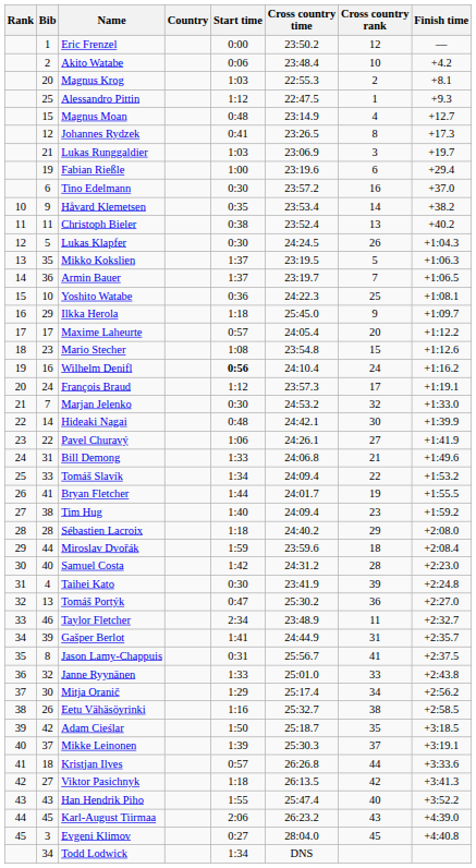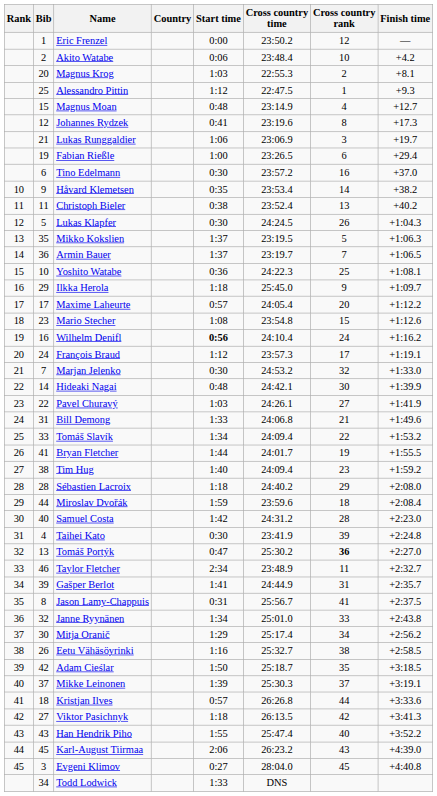 <table class="wikitable sortable" style="text-align:center">
 <tr>
 <th>Rank</th>
 <th>Bib</th>
 <th>Name</th>
 <th>Country</th>
 <th>Start time</th>
 <th>Cross country<br> time</th>
 <th>Cross country <br>rank</th>
 <th>Finish time</th>
 </tr>
 <tr>
 <td></td>
 <td>1</td>
 <td align="left"><a href='#'>Eric Frenzel</a></td>
 <td align="left"></td>
 <td>0:00</td>
 <td>23:50.2</td>
 <td>12</td>
 <td>—</td>
 </tr>
 <tr>
 <td></td>
 <td>2</td>
 <td align="left"><a href='#'>Akito Watabe</a></td>
 <td align="left"></td>
 <td>0:06</td>
 <td>23:48.4</td>
 <td>10</td>
 <td>+4.2</td>
 </tr>
 <tr>
 <td></td>
 <td>20</td>
 <td align="left"><a href='#'>Magnus Krog</a></td>
 <td align="left"></td>
 <td>1:03</td>
 <td>22:55.3</td>
 <td>2</td>
 <td>+8.1</td>
 </tr>
 <tr>
 <td></td>
 <td>25</td>
 <td align="left"><a href='#'>Alessandro Pittin</a></td>
 <td align="left"></td>
 <td>1:12</td>
 <td>22:47.5</td>
 <td>1</td>
 <td>+9.3</td>
 </tr>
 <tr>
 <td></td>
 <td>15</td>
 <td align="left"><a href='#'>Magnus Moan</a></td>
 <td align="left"></td>
 <td>0:48</td>
 <td>23:14.9</td>
 <td>4</td>
 <td>+12.7</td>
 </tr>
 <tr>
 <td></td>
 <td>12</td>
 <td align="left"><a href='#'>Johannes Rydzek</a></td>
 <td align="left"></td>
 <td>0:41</td>
-<td>23:26.5</td>
+<td>23:19.6</td>
 <td>8</td>
 <td>+17.3</td>
 </tr>
 <tr>
 <td></td>
 <td>21</td>
 <td align="left"><a href='#'>Lukas Runggaldier</a></td>
 <td align="left"></td>
-<td>1:03</td>
+<td>1:06</td>
 <td>23:06.9</td>
 <td>3</td>
 <td>+19.7</td>
 </tr>
 <tr>
 <td></td>
 <td>19</td>
 <td align="left"><a href='#'>Fabian Rießle</a></td>
 <td align="left"></td>
 <td>1:00</td>
-<td>23:19.6</td>
+<td>23:26.5</td>
 <td>6</td>
 <td>+29.4</td>
 </tr>
 <tr>
 <td></td>
 <td>6</td>
 <td align="left"><a href='#'>Tino Edelmann</a></td>
 <td align="left"></td>
 <td>0:30</td>
 <td>23:57.2</td>
 <td>16</td>
 <td>+37.0</td>
 </tr>
 <tr>
 <td>10</td>
 <td>9</td>
 <td align="left"><a href='#'>Håvard Klemetsen</a></td>
 <td align="left"></td>
 <td>0:35</td>
 <td>23:53.4</td>
 <td>14</td>
 <td>+38.2</td>
 </tr>
 <tr>
 <td>11</td>
 <td>11</td>
 <td align="left"><a href='#'>Christoph Bieler</a></td>
 <td align="left"></td>
 <td>0:38</td>
 <td>23:52.4</td>
 <td>13</td>
 <td>+40.2</td>
 </tr>
 <tr>
 <td>12</td>
 <td>5</td>
 <td align="left"><a href='#'>Lukas Klapfer</a></td>
 <td align="left"></td>
 <td>0:30</td>
 <td>24:24.5</td>
 <td>26</td>
 <td>+1:04.3</td>
 </tr>
 <tr>
 <td>13</td>
 <td>35</td>
 <td align="left"><a href='#'>Mikko Kokslien</a></td>
 <td align="left"></td>
 <td>1:37</td>
 <td>23:19.5</td>
 <td>5</td>
 <td>+1:06.3</td>
 </tr>
 <tr>
 <td>14</td>
 <td>36</td>
 <td align="left"><a href='#'>Armin Bauer</a></td>
 <td align="left"></td>
 <td>1:37</td>
 <td>23:19.7</td>
 <td>7</td>
 <td>+1:06.5</td>
 </tr>
 <tr>
 <td>15</td>
 <td>10</td>
 <td align="left"><a href='#'>Yoshito Watabe</a></td>
 <td align="left"></td>
 <td>0:36</td>
 <td>24:22.3</td>
 <td>25</td>
 <td>+1:08.1</td>
 </tr>
 <tr>
 <td>16</td>
 <td>29</td>
 <td align="left"><a href='#'>Ilkka Herola</a></td>
 <td align="left"></td>
 <td>1:18</td>
 <td>25:45.0</td>
 <td>9</td>
 <td>+1:09.7</td>
 </tr>
 <tr>
 <td>17</td>
 <td>17</td>
 <td align="left"><a href='#'>Maxime Laheurte</a></td>
 <td align="left"></td>
 <td>0:57</td>
 <td>24:05.4</td>
 <td>20</td>
 <td>+1:12.2</td>
 </tr>
 <tr>
 <td>18</td>
 <td>23</td>
 <td align="left"><a href='#'>Mario Stecher</a></td>
 <td align="left"></td>
 <td>1:08</td>
 <td>23:54.8</td>
 <td>15</td>
 <td>+1:12.6</td>
 </tr>
 <tr>
 <td>19</td>
 <td>16</td>
 <td align="left"><a href='#'>Wilhelm Denifl</a></td>
 <td align="left"></td>
 <td><strong>0:56</strong></td>
 <td>24:10.4</td>
 <td>24</td>
 <td>+1:16.2</td>
 </tr>
 <tr>
 <td>20</td>
 <td>24</td>
 <td align="left"><a href='#'>François Braud</a></td>
 <td align="left"></td>
 <td>1:12</td>
 <td>23:57.3</td>
 <td>17</td>
 <td>+1:19.1</td>
 </tr>
 <tr>
 <td>21</td>
 <td>7</td>
 <td align="left"><a href='#'>Marjan Jelenko</a></td>
 <td align="left"></td>
 <td>0:30</td>
 <td>24:53.2</td>
 <td>32</td>
 <td>+1:33.0</td>
 </tr>
 <tr>
 <td>22</td>
 <td>14</td>
 <td align="left"><a href='#'>Hideaki Nagai</a></td>
 <td align="left"></td>
 <td>0:48</td>
 <td>24:42.1</td>
 <td>30</td>
 <td>+1:39.9</td>
 </tr>
 <tr>
 <td>23</td>
 <td>22</td>
 <td align="left"><a href='#'>Pavel Churavý</a></td>
 <td align="left"></td>
-<td>1:06</td>
+<td>1:03</td>
 <td>24:26.1</td>
 <td>27</td>
 <td>+1:41.9</td>
 </tr>
 <tr>
 <td>24</td>
 <td>31</td>
 <td align="left"><a href='#'>Bill Demong</a></td>
 <td align="left"></td>
 <td>1:33</td>
 <td>24:06.8</td>
 <td>21</td>
 <td>+1:49.6</td>
 </tr>
 <tr>
 <td>25</td>
 <td>33</td>
 <td align="left"><a href='#'>Tomáš Slavík</a></td>
 <td align="left"></td>
 <td>1:34</td>
 <td>24:09.4</td>
 <td>22</td>
 <td>+1:53.2</td>
 </tr>
 <tr>
 <td>26</td>
 <td>41</td>
 <td align="left"><a href='#'>Bryan Fletcher</a></td>
 <td align="left"></td>
 <td>1:44</td>
 <td>24:01.7</td>
 <td>19</td>
 <td>+1:55.5</td>
 </tr>
 <tr>
 <td>27</td>
 <td>38</td>
 <td align="left"><a href='#'>Tim Hug</a></td>
 <td align="left"></td>
 <td>1:40</td>
 <td>24:09.4</td>
 <td>23</td>
 <td>+1:59.2</td>
 </tr>
 <tr>
 <td>28</td>
 <td>28</td>
 <td align="left"><a href='#'>Sébastien Lacroix</a></td>
 <td align="left"></td>
 <td>1:18</td>
 <td>24:40.2</td>
 <td>29</td>
 <td>+2:08.0</td>
 </tr>
 <tr>
 <td>29</td>
 <td>44</td>
 <td align="left"><a href='#'>Miroslav Dvořák</a></td>
 <td align="left"></td>
 <td>1:59</td>
 <td>23:59.6</td>
 <td>18</td>
 <td>+2:08.4</td>
 </tr>
 <tr>
 <td>30</td>
 <td>40</td>
 <td align="left"><a href='#'>Samuel Costa</a></td>
 <td align="left"></td>
 <td>1:42</td>
 <td>24:31.2</td>
 <td>28</td>
 <td>+2:23.0</td>
 </tr>
 <tr>
 <td>31</td>
 <td>4</td>
 <td align="left"><a href='#'>Taihei Kato</a></td>
 <td align="left"></td>
 <td>0:30</td>
 <td>23:41.9</td>
 <td>39</td>
 <td>+2:24.8</td>
 </tr>
 <tr>
 <td>32</td>
 <td>13</td>
 <td align="left"><a href='#'>Tomáš Portýk</a></td>
 <td align="left"></td>
 <td>0:47</td>
 <td>25:30.2</td>
-<td>36</td>
+<td><strong>36</strong></td>
 <td>+2:27.0</td>
 </tr>
 <tr>
 <td>33</td>
 <td>46</td>
 <td align="left"><a href='#'>Taylor Fletcher</a></td>
 <td align="left"></td>
 <td>2:34</td>
 <td>23:48.9</td>
 <td>11</td>
 <td>+2:32.7</td>
 </tr>
 <tr>
 <td>34</td>
 <td>39</td>
 <td align="left"><a href='#'>Gašper Berlot</a></td>
 <td align="left"></td>
 <td>1:41</td>
 <td>24:44.9</td>
 <td>31</td>
 <td>+2:35.7</td>
 </tr>
 <tr>
 <td>35</td>
 <td>8</td>
 <td align="left"><a href='#'>Jason Lamy-Chappuis</a></td>
 <td align="left"></td>
 <td>0:31</td>
 <td>25:56.7</td>
 <td>41</td>
 <td>+2:37.5</td>
 </tr>
 <tr>
 <td>36</td>
 <td>32</td>
 <td align="left"><a href='#'>Janne Ryynänen</a></td>
 <td align="left"></td>
-<td>1:33</td>
+<td>1:34</td>
 <td>25:01.0</td>
 <td>33</td>
 <td>+2:43.8</td>
 </tr>
 <tr>
 <td>37</td>
 <td>30</td>
 <td align="left"><a href='#'>Mitja Oranič</a></td>
 <td align="left"></td>
 <td>1:29</td>
 <td>25:17.4</td>
 <td>34</td>
 <td>+2:56.2</td>
 </tr>
 <tr>
 <td>38</td>
 <td>26</td>
 <td align="left"><a href='#'>Eetu Vähäsöyrinki</a></td>
 <td align="left"></td>
 <td>1:16</td>
 <td>25:32.7</td>
 <td>38</td>
 <td>+2:58.5</td>
 </tr>
 <tr>
 <td>39</td>
 <td>42</td>
 <td align="left"><a href='#'>Adam Cieślar</a></td>
 <td align="left"></td>
 <td>1:50</td>
 <td>25:18.7</td>
 <td>35</td>
 <td>+3:18.5</td>
 </tr>
 <tr>
 <td>40</td>
 <td>37</td>
 <td align="left"><a href='#'>Mikke Leinonen</a></td>
 <td align="left"></td>
 <td>1:39</td>
 <td>25:30.3</td>
 <td>37</td>
 <td>+3:19.1</td>
 </tr>
 <tr>
 <td>41</td>
 <td>18</td>
 <td align="left"><a href='#'>Kristjan Ilves</a></td>
 <td align="left"></td>
 <td>0:57</td>
 <td>26:26.8</td>
 <td>44</td>
 <td>+3:33.6</td>
 </tr>
 <tr>
 <td>42</td>
 <td>27</td>
 <td align="left"><a href='#'>Viktor Pasichnyk</a></td>
 <td align="left"></td>
 <td>1:18</td>
 <td>26:13.5</td>
 <td>42</td>
 <td>+3:41.3</td>
 </tr>
 <tr>
 <td>43</td>
 <td>43</td>
 <td align="left"><a href='#'>Han Hendrik Piho</a></td>
 <td align="left"></td>
 <td>1:55</td>
 <td>25:47.4</td>
 <td>40</td>
 <td>+3:52.2</td>
 </tr>
 <tr>
 <td>44</td>
 <td>45</td>
 <td align="left"><a href='#'>Karl-August Tiirmaa</a></td>
 <td align="left"></td>
 <td>2:06</td>
 <td>26:23.2</td>
 <td>43</td>
 <td>+4:39.0</td>
 </tr>
 <tr>
 <td>45</td>
 <td>3</td>
 <td align="left"><a href='#'>Evgeni Klimov</a></td>
 <td align="left"></td>
 <td>0:27</td>
 <td>28:04.0</td>
 <td>45</td>
 <td>+4:40.8</td>
 </tr>
 <tr>
 <td></td>
 <td>34</td>
 <td align="left"><a href='#'>Todd Lodwick</a></td>
 <td align="left"></td>
-<td>1:34</td>
+<td>1:33</td>
 <td>DNS</td>
 <td></td>
 <td></td>
 </tr>
 </table>
